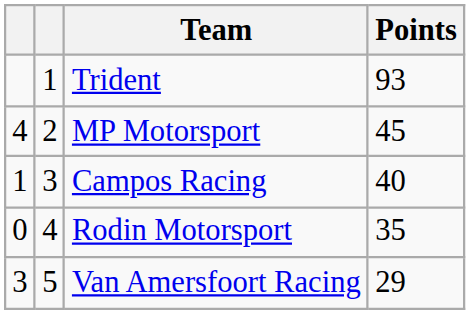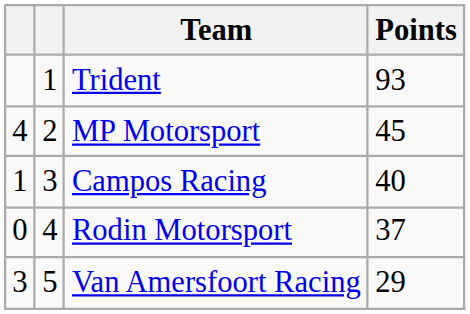 <table class="wikitable" style="font-size: 85%;">
 <tr>
 <th></th>
 <th></th>
 <th>Team</th>
 <th>Points</th>
 </tr>
 <tr>
 <td align="left"></td>
 <td align="center">1</td>
 <td> <a href='#'>Trident</a></td>
 <td>93</td>
 </tr>
 <tr>
 <td align="left"> 4</td>
 <td align="center">2</td>
 <td> <a href='#'>MP Motorsport</a></td>
 <td>45</td>
 </tr>
 <tr>
 <td align="left"> 1</td>
 <td align="center">3</td>
 <td> <a href='#'>Campos Racing</a></td>
 <td>40</td>
 </tr>
 <tr>
 <td align="left"> 0</td>
 <td align="center">4</td>
 <td> <a href='#'>Rodin Motorsport</a></td>
-<td>35</td>
+<td>37</td>
 </tr>
 <tr>
 <td align="left"> 3</td>
 <td align="center">5</td>
 <td> <a href='#'>Van Amersfoort Racing</a></td>
 <td>29</td>
 </tr>
 </table>
